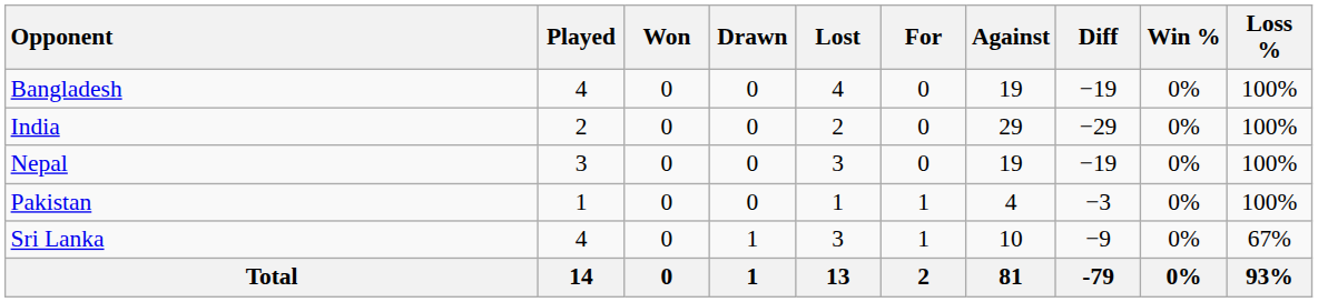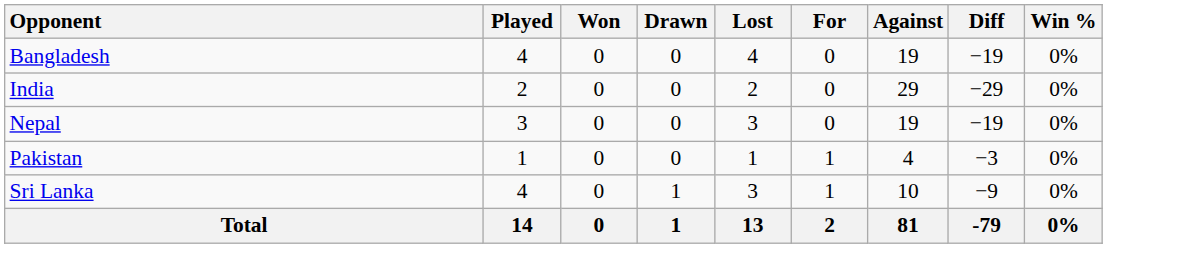 <table class="wikitable sortable" style="text-align:center;">
 <tr>
 <th style="width:350px; text-align:left;">Opponent</th>
 <th style="width:50px;">Played</th>
 <th style="width:50px;">Won</th>
 <th style="width:50px;">Drawn</th>
 <th style="width:50px;">Lost</th>
 <th style="width:50px;">For</th>
 <th style="width:50px;">Against</th>
 <th style="width:50px;">Diff</th>
 <th style="width:50px;">Win %</th>
-<th style="width:50px;">Loss %</th>
 </tr>
 <tr>
 <td align=left> <a href='#'>Bangladesh</a></td>
 <td>4</td>
 <td>0</td>
 <td>0</td>
 <td>4</td>
 <td>0</td>
 <td>19</td>
 <td>−19</td>
 <td>0%</td>
-<td>100%</td>
 </tr>
 <tr>
 <td align=left> <a href='#'>India</a></td>
 <td>2</td>
 <td>0</td>
 <td>0</td>
 <td>2</td>
 <td>0</td>
 <td>29</td>
 <td>−29</td>
 <td>0%</td>
-<td>100%</td>
 </tr>
 <tr>
 <td align=left> <a href='#'>Nepal</a></td>
 <td>3</td>
 <td>0</td>
 <td>0</td>
 <td>3</td>
 <td>0</td>
 <td>19</td>
 <td>−19</td>
 <td>0%</td>
-<td>100%</td>
 </tr>
 <tr>
 <td align=left> <a href='#'>Pakistan</a></td>
 <td>1</td>
 <td>0</td>
 <td>0</td>
 <td>1</td>
 <td>1</td>
 <td>4</td>
 <td>−3</td>
 <td>0%</td>
-<td>100%</td>
 </tr>
 <tr>
 <td align=left> <a href='#'>Sri Lanka</a></td>
 <td>4</td>
 <td>0</td>
 <td>1</td>
 <td>3</td>
 <td>1</td>
 <td>10</td>
 <td>−9</td>
 <td>0%</td>
-<td>67%</td>
 </tr>
 <tr>
 <th>Total</th>
 <th>14</th>
 <th>0</th>
 <th>1</th>
 <th>13</th>
 <th>2</th>
 <th>81</th>
 <th>-79</th>
 <th>0%</th>
-<th>93%</th>
 </tr>
 </table>
